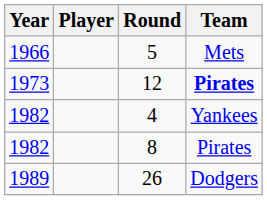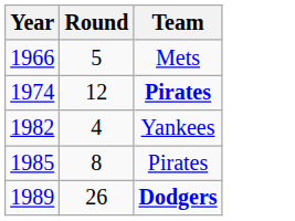 <table class="wikitable sortable">
 <tr>
 <th>Year</th>
-<th>Player</th>
 <th>Round</th>
 <th>Team</th>
 </tr>
 <tr valign="center">
 <td align="center"><a href='#'>1966</a></td>
-<td align="center"></td>
 <td align="center">5</td>
 <td align="center"><a href='#'>Mets</a></td>
 </tr>
 <tr valign="center">
-<td align="center"><a href='#'>1973</a></td>
-<td align="center"></td>
+<td align="center"><a href='#'>1974</a></td>
 <td align="center">12</td>
 <td align="center"><strong><a href='#'>Pirates</a></strong></td>
 </tr>
 <tr valign="center">
 <td align="center"><a href='#'>1982</a></td>
-<td align="center"></td>
 <td align="center">4</td>
 <td align="center"><a href='#'>Yankees</a></td>
 </tr>
 <tr valign="center">
-<td align="center"><a href='#'>1982</a></td>
-<td align="center"></td>
+<td align="center"><a href='#'>1985</a></td>
 <td align="center">8</td>
 <td align="center"><a href='#'>Pirates</a></td>
 </tr>
 <tr valign="center">
 <td align="center"><a href='#'>1989</a></td>
-<td align="center"></td>
 <td align="center">26</td>
-<td align="center"><a href='#'>Dodgers</a></td>
+<td align="center"><strong><a href='#'>Dodgers</a></strong></td>
 </tr>
 </table>
